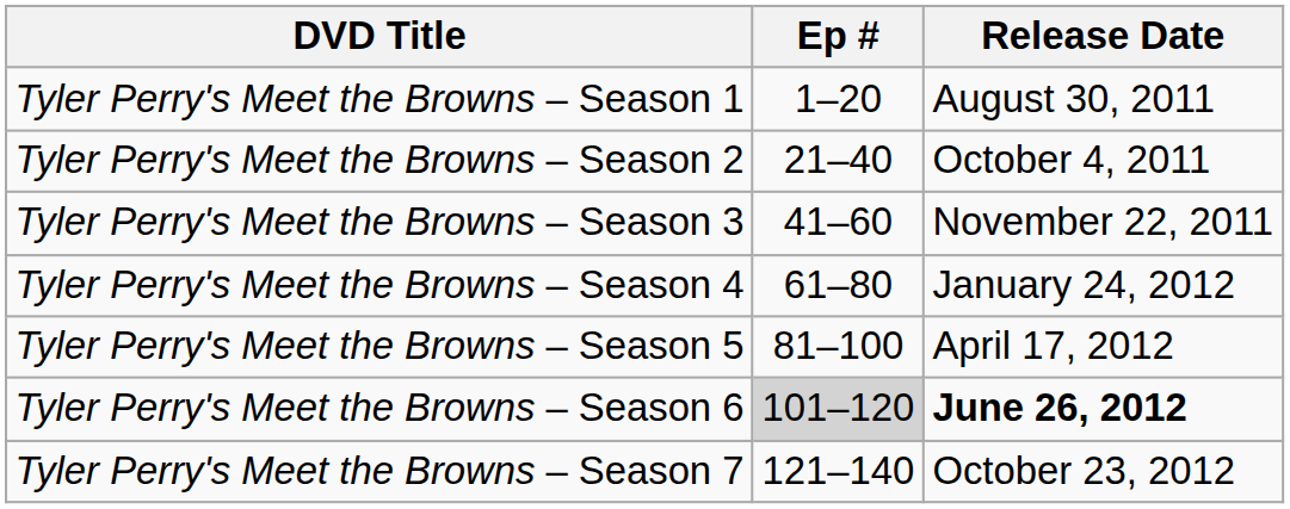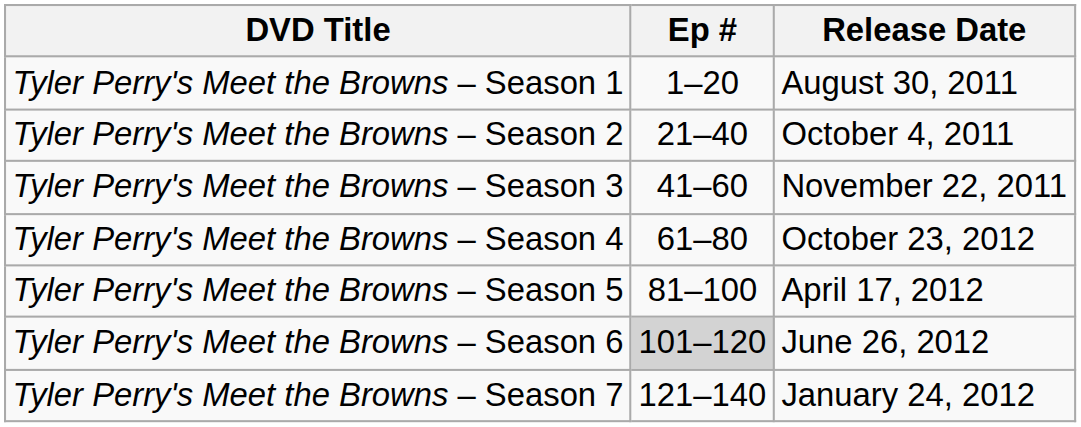 <table class="wikitable">
 <tr>
 <th>DVD Title</th>
 <th>Ep #</th>
 <th>Release Date</th>
 </tr>
 <tr>
 <td><em>Tyler Perry's Meet the Browns</em> – Season 1</td>
 <td style="text-align:center;">1–20</td>
 <td>August 30, 2011</td>
 </tr>
 <tr>
 <td><em>Tyler Perry's Meet the Browns</em> – Season 2</td>
 <td style="text-align:center;">21–40</td>
 <td>October 4, 2011</td>
 </tr>
 <tr>
 <td><em>Tyler Perry's Meet the Browns</em> – Season 3</td>
 <td style="text-align:center;">41–60</td>
 <td>November 22, 2011</td>
 </tr>
 <tr>
 <td><em>Tyler Perry's Meet the Browns</em> – Season 4</td>
 <td style="text-align:center;">61–80</td>
-<td>January 24, 2012</td>
+<td>October 23, 2012</td>
 </tr>
 <tr>
 <td><em>Tyler Perry's Meet the Browns</em> – Season 5</td>
 <td style="text-align:center;">81–100</td>
 <td>April 17, 2012</td>
 </tr>
 <tr>
 <td><em>Tyler Perry's Meet the Browns</em> – Season 6</td>
 <td style="background: lightgrey; text-align:center;">101–120</td>
-<td><strong>June 26, 2012</strong></td>
+<td>June 26, 2012</td>
 </tr>
 <tr>
 <td><em>Tyler Perry's Meet the Browns</em> – Season 7</td>
 <td style="text-align:center;">121–140</td>
-<td>October 23, 2012</td>
+<td>January 24, 2012</td>
 </tr>
 </table>
